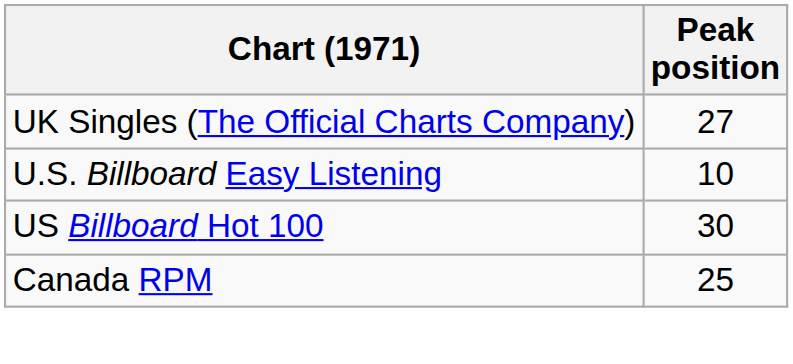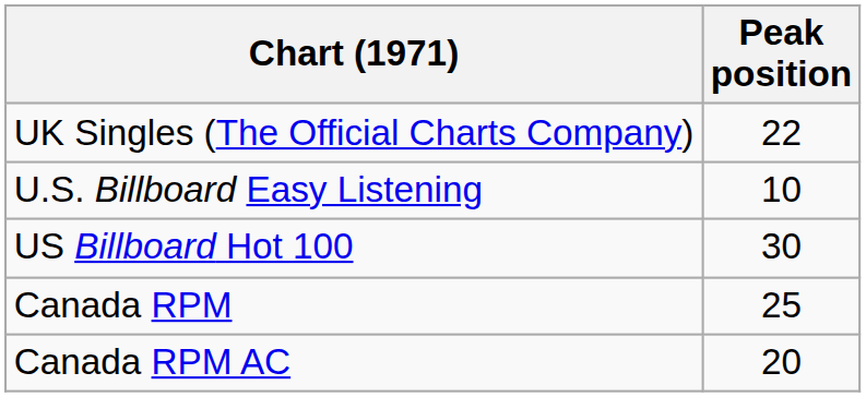 <table class="wikitable sortable">
 <tr>
 <th>Chart (1971)</th>
 <th>Peak<br>position</th>
 </tr>
 <tr>
 <td>UK Singles (<a href='#'>The Official Charts Company</a>)</td>
-<td align="center">27</td>
+<td align="center">22</td>
 </tr>
 <tr>
 <td align="left">U.S. <em>Billboard</em> <a href='#'>Easy Listening</a></td>
 <td align="center">10</td>
 </tr>
 <tr>
 <td>US <a href='#'><em>Billboard</em> Hot 100</a></td>
 <td align="center">30</td>
 </tr>
 <tr>
 <td>Canada <a href='#'>RPM</a></td>
 <td align="center">25</td>
 </tr>
+<tr>
+<td>Canada <a href='#'>RPM AC</a></td>
+<td align="center">20</td>
+</tr>
 </table>
